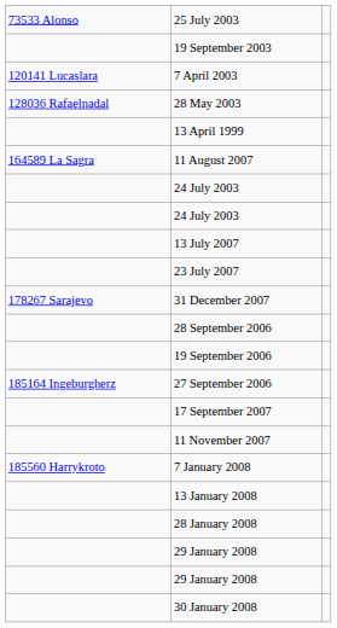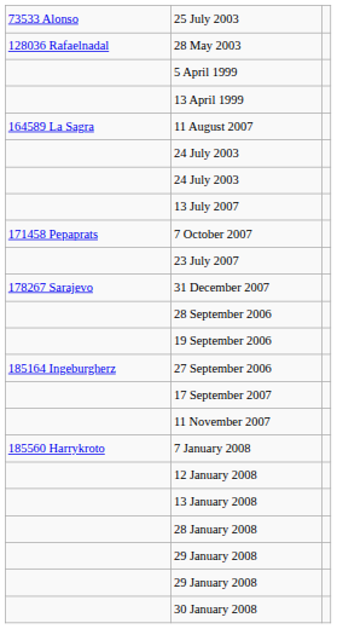 <table class="wikitable" style="font-size: 89%; float: left; width: 26em; margin-right: 1em; height: 700px">
 <tr>
 <td><a href='#'>73533 Alonso</a></td>
 <td>25 July 2003</td>
 <td></td>
 </tr>
 <tr>
-<td></td>
-<td>19 September 2003</td>
+<td><a href='#'>128036 Rafaelnadal</a></td>
+<td>28 May 2003</td>
 <td></td>
 </tr>
 <tr>
-<td><a href='#'>120141 Lucaslara</a></td>
-<td>7 April 2003</td>
 <td></td>
-</tr>
-<tr>
-<td><a href='#'>128036 Rafaelnadal</a></td>
-<td>28 May 2003</td>
+<td>5 April 1999</td>
 <td></td>
 </tr>
 <tr>
 <td></td>
 <td>13 April 1999</td>
 <td></td>
 </tr>
 <tr>
 <td><a href='#'>164589 La Sagra</a></td>
 <td>11 August 2007</td>
 <td></td>
 </tr>
 <tr>
 <td></td>
 <td>24 July 2003</td>
 <td></td>
 </tr>
 <tr>
 <td></td>
 <td>24 July 2003</td>
 <td></td>
 </tr>
 <tr>
 <td></td>
 <td>13 July 2007</td>
+<td></td>
+</tr>
+<tr>
+<td><a href='#'>171458 Pepaprats</a></td>
+<td>7 October 2007</td>
 <td></td>
 </tr>
 <tr>
 <td></td>
 <td>23 July 2007</td>
 <td></td>
 </tr>
 <tr>
 <td><a href='#'>178267 Sarajevo</a></td>
 <td>31 December 2007</td>
 <td></td>
 </tr>
 <tr>
 <td></td>
 <td>28 September 2006</td>
 <td></td>
 </tr>
 <tr>
 <td></td>
 <td>19 September 2006</td>
 <td></td>
 </tr>
 <tr>
 <td><a href='#'>185164 Ingeburgherz</a></td>
 <td>27 September 2006</td>
 <td></td>
 </tr>
 <tr>
 <td></td>
 <td>17 September 2007</td>
 <td></td>
 </tr>
 <tr>
 <td></td>
 <td>11 November 2007</td>
 <td></td>
 </tr>
 <tr>
 <td><a href='#'>185560 Harrykroto</a></td>
 <td>7 January 2008</td>
 <td></td>
 </tr>
 <tr>
 <td></td>
+<td>12 January 2008</td>
+<td></td>
+</tr>
+<tr>
+<td></td>
 <td>13 January 2008</td>
 <td></td>
 </tr>
 <tr>
 <td></td>
 <td>28 January 2008</td>
 <td></td>
 </tr>
 <tr>
 <td></td>
 <td>29 January 2008</td>
 <td></td>
 </tr>
 <tr>
 <td></td>
 <td>29 January 2008</td>
 <td></td>
 </tr>
 <tr>
 <td></td>
 <td>30 January 2008</td>
 <td></td>
 </tr>
 </table>
